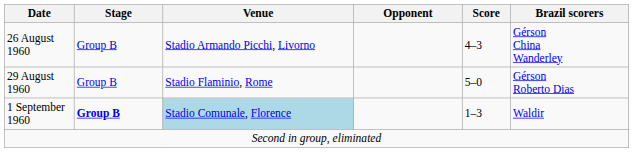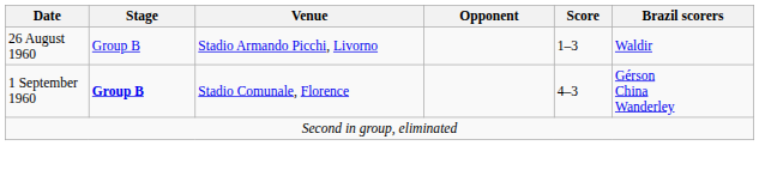 <table class="wikitable">
 <tr>
 <th width=100px>Date</th>
 <th width=150px>Stage</th>
 <th width=350px>Venue</th>
 <th width=180px>Opponent</th>
 <th width=70px>Score</th>
 <th width=200px>Brazil scorers</th>
 </tr>
 <tr>
 <td>26 August 1960</td>
 <td><a href='#'>Group B</a></td>
 <td><a href='#'>Stadio Armando Picchi</a>, <a href='#'>Livorno</a></td>
 <td></td>
-<td>4–3</td>
-<td><a href='#'>Gérson</a>  <br> <a href='#'>China</a>  <br> <a href='#'>Wanderley</a> </td>
-</tr>
-<tr>
-<td>29 August 1960</td>
-<td><a href='#'>Group B</a></td>
-<td><a href='#'>Stadio Flaminio</a>, <a href='#'>Rome</a></td>
-<td></td>
-<td>5–0</td>
-<td><a href='#'>Gérson</a>  <br> <a href='#'>Roberto Dias</a> </td>
+<td>1–3</td>
+<td><a href='#'>Waldir</a> </td>
 </tr>
 <tr>
 <td>1 September 1960</td>
 <td><strong><a href='#'>Group B</a></strong></td>
-<td style="background: lightblue;"><a href='#'>Stadio Comunale</a>, <a href='#'>Florence</a></td>
+<td><a href='#'>Stadio Comunale</a>, <a href='#'>Florence</a></td>
 <td></td>
-<td>1–3</td>
-<td><a href='#'>Waldir</a> </td>
+<td>4–3</td>
+<td><a href='#'>Gérson</a>  <br> <a href='#'>China</a>  <br> <a href='#'>Wanderley</a> </td>
 </tr>
 <tr>
 <td colspan="6" style="text-align:center;"><em>Second in group, eliminated</em></td>
 </tr>
 </table>
